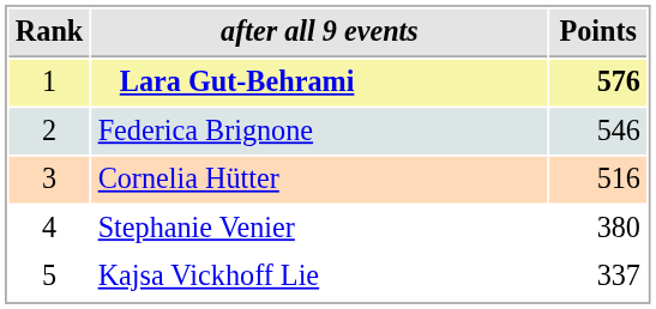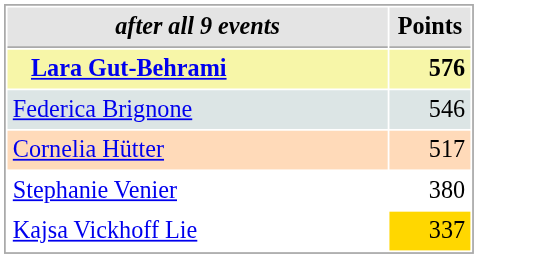 <table cellspacing="1" cellpadding="3" style="border:1px solid #AAAAAA;font-size:86%">
 <tr style="background-color: #E4E4E4;">
-<th style="border-bottom:1px solid #AAAAAA; width: 10px;">Rank</th>
 <th style="border-bottom:1px solid #AAAAAA; width: 210px;"><em>after all 9 events</em></th>
 <th style="border-bottom:1px solid #AAAAAA; width: 40px;">Points</th>
 </tr>
 <tr style="background:#f7f6a8;">
-<td align=center>1</td>
 <td>   <strong><a href='#'>Lara Gut-Behrami</a></strong> </td>
 <td align=right><strong>576</strong></td>
 </tr>
 <tr style="background:#dce5e5;">
-<td align=center>2</td>
 <td> <a href='#'>Federica Brignone</a></td>
 <td align=right>546</td>
 </tr>
 <tr style="background:#ffdab9;">
-<td align=center>3</td>
 <td> <a href='#'>Cornelia Hütter</a></td>
-<td align=right>516</td>
+<td align=right>517</td>
 </tr>
 <tr>
-<td align=center>4</td>
 <td> <a href='#'>Stephanie Venier</a></td>
 <td align=right>380</td>
 </tr>
 <tr>
-<td align=center>5</td>
 <td> <a href='#'>Kajsa Vickhoff Lie</a></td>
-<td align=right>337</td>
+<td align=right style="background: gold;">337</td>
 </tr>
 </table>
